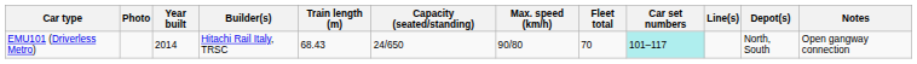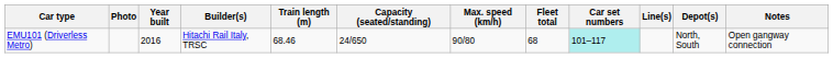 <table class="wikitable sortable" style="font-size: 85%;" |>
 <tr>
 <th>Car type</th>
 <th>Photo</th>
 <th>Year built</th>
 <th>Builder(s)</th>
 <th>Train length (m)</th>
 <th>Capacity (seated/standing)</th>
 <th>Max. speed (km/h)</th>
 <th>Fleet total</th>
 <th>Car set numbers</th>
 <th>Line(s)</th>
 <th>Depot(s)</th>
 <th>Notes</th>
 </tr>
 <tr>
 <td><a href='#'>EMU101</a> (<a href='#'>Driverless Metro</a>)</td>
 <td></td>
-<td>2014</td>
+<td>2016</td>
 <td><a href='#'>Hitachi Rail Italy</a>, TRSC</td>
-<td>68.43</td>
+<td>68.46</td>
 <td>24/650</td>
 <td>90/80</td>
-<td>70</td>
+<td>68</td>
 <td style="background: paleturquoise;">101–117</td>
 <td></td>
 <td>North, South</td>
 <td>Open gangway connection</td>
 </tr>
 </table>
